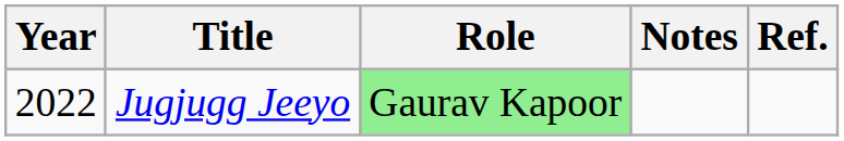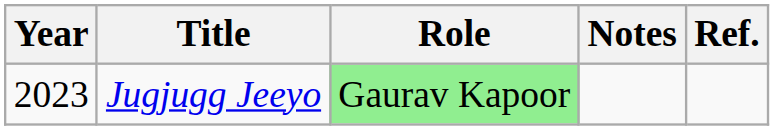 <table class="wikitable">
 <tr>
 <th>Year</th>
 <th>Title</th>
 <th>Role</th>
 <th>Notes</th>
 <th>Ref.</th>
 </tr>
 <tr>
-<td>2022</td>
+<td>2023</td>
 <td><em><a href='#'>Jugjugg Jeeyo</a></em></td>
 <td style="background: lightgreen;">Gaurav Kapoor</td>
 <td></td>
 <td></td>
 </tr>
 </table>
